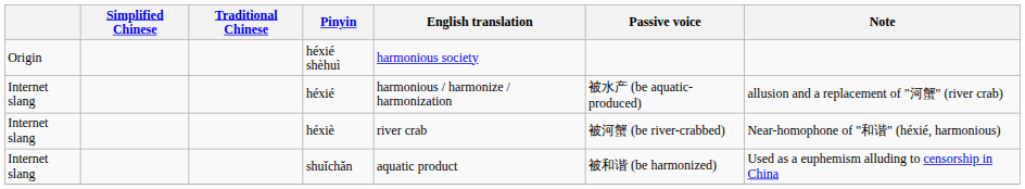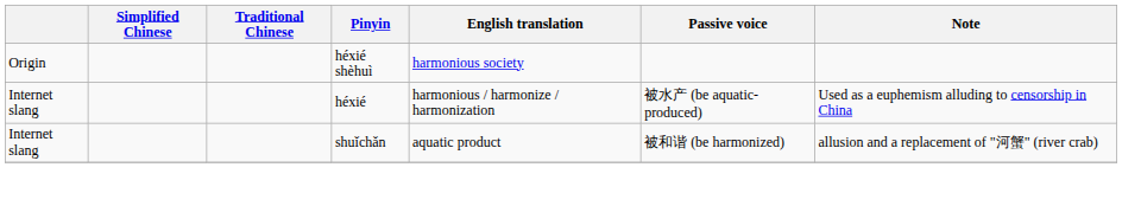 <table class="wikitable">
 <tr>
 <th></th>
 <th><a href='#'>Simplified Chinese</a></th>
 <th><a href='#'>Traditional Chinese</a></th>
 <th><a href='#'>Pinyin</a></th>
 <th>English translation</th>
 <th>Passive voice</th>
 <th>Note</th>
 </tr>
 <tr>
 <td>Origin</td>
 <td></td>
 <td></td>
 <td>héxié shèhuì</td>
 <td><a href='#'>harmonious society</a></td>
 <td></td>
 <td></td>
 </tr>
 <tr>
 <td>Internet slang</td>
 <td></td>
 <td></td>
 <td>héxié</td>
 <td>harmonious / harmonize / harmonization</td>
 <td>被水产 (be aquatic-produced)</td>
-<td>allusion and a replacement of "河蟹" (river crab)</td>
-</tr>
-<tr>
-<td>Internet slang</td>
-<td></td>
-<td></td>
-<td>héxiè</td>
-<td>river crab</td>
-<td>被河蟹 (be river-crabbed)</td>
-<td>Near-homophone of "和谐" (héxié, harmonious)</td>
+<td>Used as a euphemism alluding to <a href='#'>censorship in China</a></td>
 </tr>
 <tr>
 <td>Internet slang</td>
 <td></td>
 <td></td>
 <td>shuǐchǎn</td>
 <td>aquatic product</td>
 <td>被和谐 (be harmonized)</td>
-<td>Used as a euphemism alluding to <a href='#'>censorship in China</a></td>
+<td>allusion and a replacement of "河蟹" (river crab)</td>
 </tr>
 <tr>
 </tr>
 </table>
